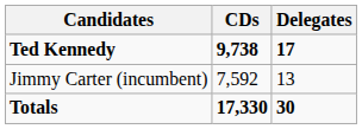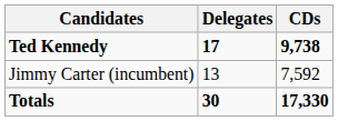 <table class="wikitable">
 <tr>
 <th>Candidates</th>
+<th>Delegates</th>
 <th>CDs</th>
-<th>Delegates</th>
 </tr>
 <tr>
 <td><strong>Ted Kennedy</strong></td>
+<td><strong>17</strong></td>
 <td><strong>9,738</strong></td>
-<td><strong>17</strong></td>
 </tr>
 <tr>
 <td>Jimmy Carter (incumbent)</td>
+<td>13</td>
 <td>7,592</td>
-<td>13</td>
 </tr>
 <tr>
 <td><strong>Totals</strong></td>
+<td><strong>30</strong></td>
 <td><strong>17,330</strong></td>
-<td><strong>30</strong></td>
 </tr>
 </table>
